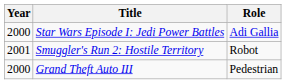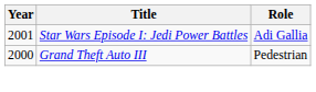 <table class="wikitable sortable">
 <tr>
 <th>Year</th>
 <th>Title</th>
 <th>Role</th>
 </tr>
 <tr>
-<td>2000</td>
+<td>2001</td>
 <td><em><a href='#'>Star Wars Episode I: Jedi Power Battles</a></em></td>
 <td><a href='#'>Adi Gallia</a></td>
-</tr>
-<tr>
-<td>2001</td>
-<td><em><a href='#'>Smuggler's Run 2: Hostile Territory</a></em></td>
-<td>Robot</td>
 </tr>
 <tr>
 <td>2000</td>
 <td><em><a href='#'>Grand Theft Auto III</a></em></td>
 <td>Pedestrian</td>
 </tr>
 </table>
